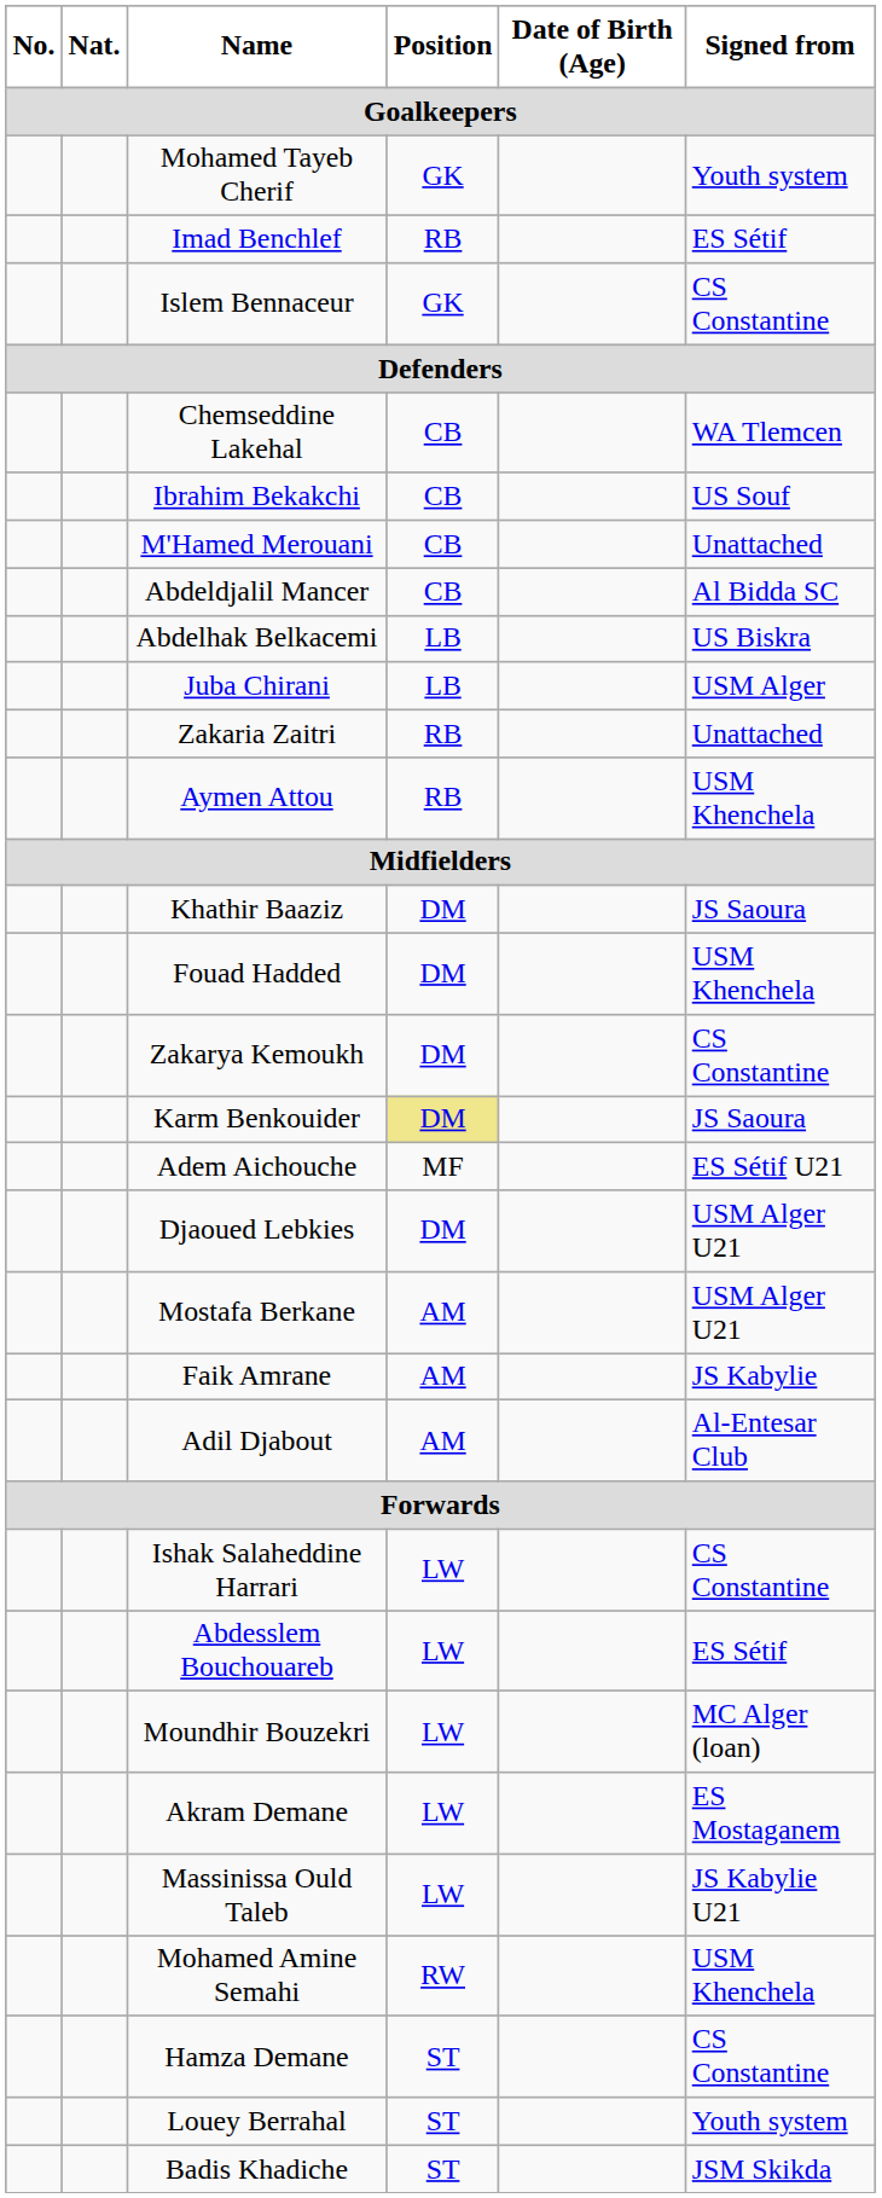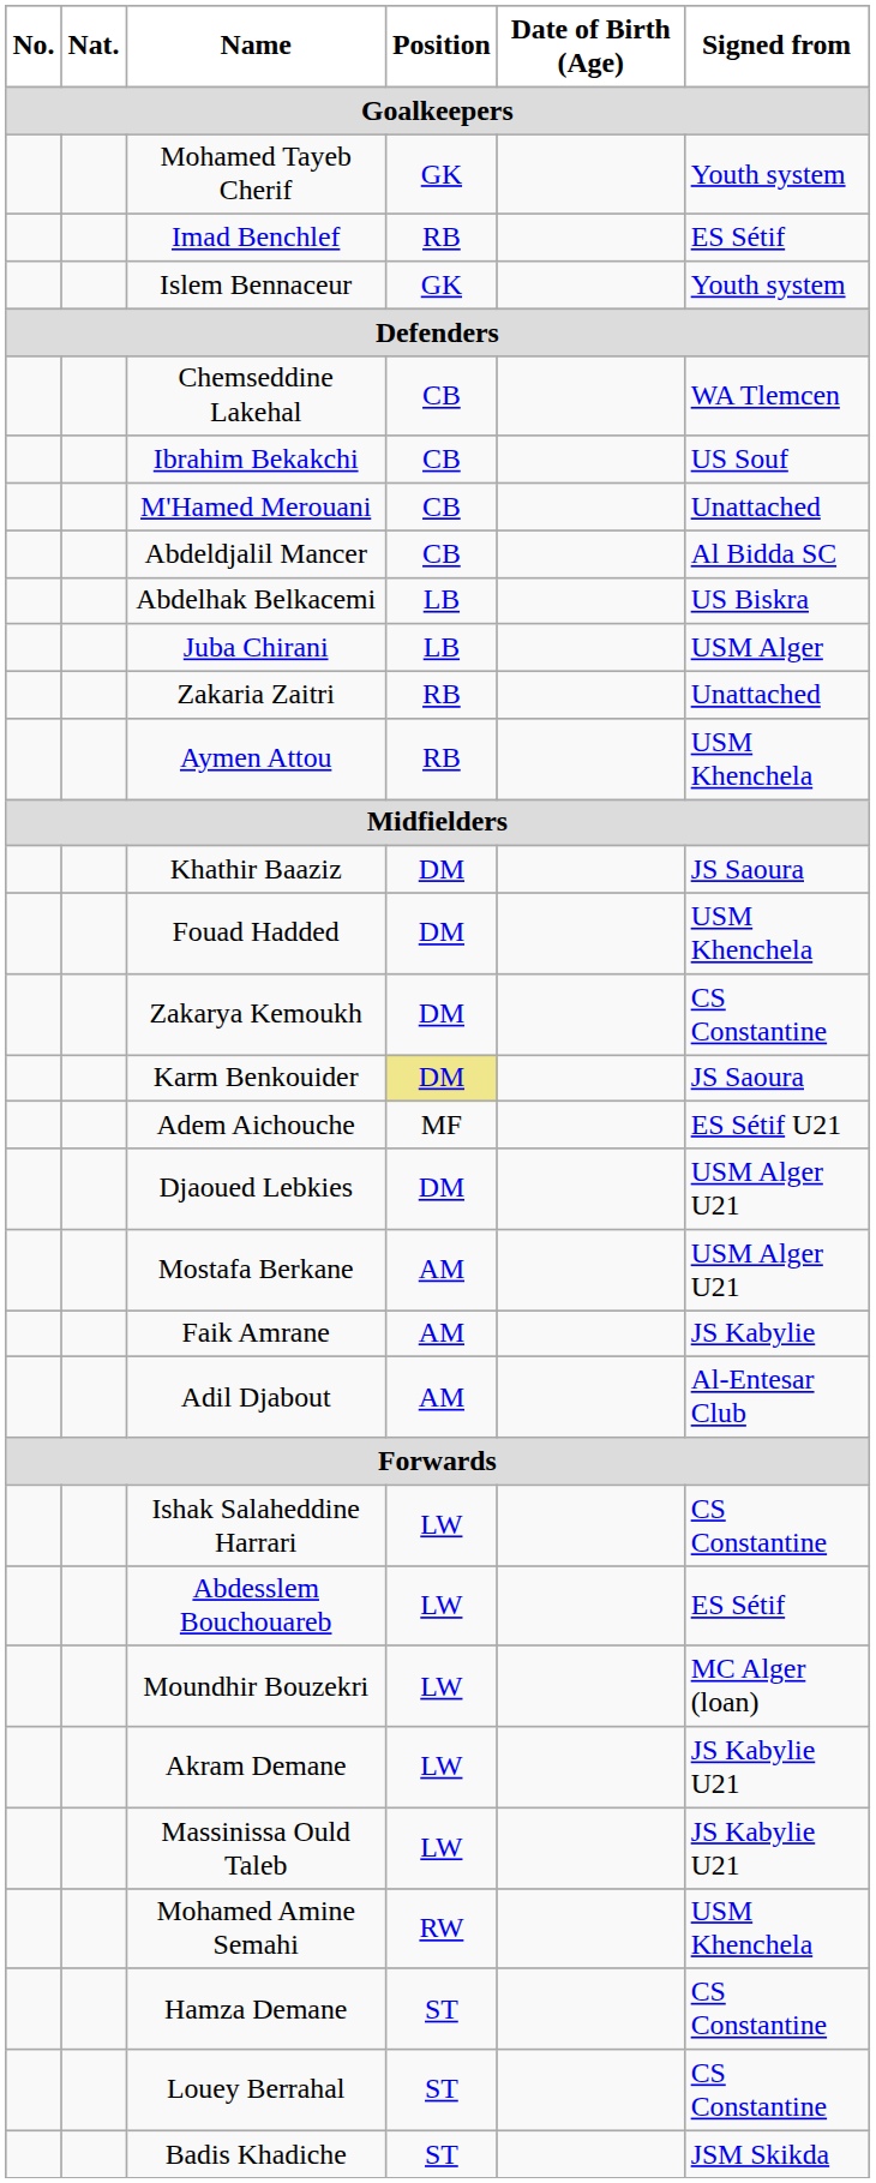 <table class="wikitable" style="text-align:center; font-size:90%; width:70%">
 <tr>
 <th style="background:white; color:black; text-align:center;">No.</th>
 <th style="background:white; color:black; text-align:center;">Nat.</th>
 <th style="background:white; color:black; text-align:center;">Name</th>
 <th style="background:white; color:black; text-align:center;">Position</th>
 <th style="background:white; color:black; text-align:center;">Date of Birth (Age)</th>
 <th style="background:white; color:black; text-align:center;">Signed from</th>
 </tr>
 <tr>
 <th colspan=10 style="background:#DCDCDC; text-align:center;">Goalkeepers</th>
 </tr>
 <tr>
 <td></td>
 <td></td>
 <td>Mohamed Tayeb Cherif</td>
 <td><a href='#'>GK</a></td>
 <td></td>
 <td style="text-align:left"> <a href='#'>Youth system</a></td>
 </tr>
 <tr>
 <td></td>
 <td></td>
 <td><a href='#'>Imad Benchlef</a></td>
 <td><a href='#'>RB</a></td>
 <td></td>
 <td style="text-align:left"> <a href='#'>ES Sétif</a></td>
 </tr>
 <tr>
 <td></td>
 <td></td>
 <td>Islem Bennaceur</td>
 <td><a href='#'>GK</a></td>
 <td></td>
-<td style="text-align:left"> <a href='#'>CS Constantine</a></td>
+<td style="text-align:left"> <a href='#'>Youth system</a></td>
 </tr>
 <tr>
 <th colspan=10 style="background:#DCDCDC; text-align:center;">Defenders</th>
 </tr>
 <tr>
 <td></td>
 <td></td>
 <td>Chemseddine Lakehal</td>
 <td><a href='#'>CB</a></td>
 <td></td>
 <td style="text-align:left"> <a href='#'>WA Tlemcen</a></td>
 </tr>
 <tr>
 <td></td>
 <td></td>
 <td><a href='#'>Ibrahim Bekakchi</a></td>
 <td><a href='#'>CB</a></td>
 <td></td>
 <td style="text-align:left"> <a href='#'>US Souf</a></td>
 </tr>
 <tr>
 <td></td>
 <td></td>
 <td><a href='#'>M'Hamed Merouani</a></td>
 <td><a href='#'>CB</a></td>
 <td></td>
 <td style="text-align:left"><a href='#'>Unattached</a></td>
 </tr>
 <tr>
 <td></td>
 <td></td>
 <td>Abdeldjalil Mancer</td>
 <td><a href='#'>CB</a></td>
 <td></td>
 <td style="text-align:left"> <a href='#'>Al Bidda SC</a></td>
 </tr>
 <tr>
 <td></td>
 <td></td>
 <td>Abdelhak Belkacemi</td>
 <td><a href='#'>LB</a></td>
 <td></td>
 <td style="text-align:left"> <a href='#'>US Biskra</a></td>
 </tr>
 <tr>
 <td></td>
 <td></td>
 <td><a href='#'>Juba Chirani</a></td>
 <td><a href='#'>LB</a></td>
 <td></td>
 <td style="text-align:left"> <a href='#'>USM Alger</a></td>
 </tr>
 <tr>
 <td></td>
 <td></td>
 <td>Zakaria Zaitri</td>
 <td><a href='#'>RB</a></td>
 <td></td>
 <td style="text-align:left"><a href='#'>Unattached</a></td>
 </tr>
 <tr>
 <td></td>
 <td></td>
 <td><a href='#'>Aymen Attou</a></td>
 <td><a href='#'>RB</a></td>
 <td></td>
 <td style="text-align:left"> <a href='#'>USM Khenchela</a></td>
 </tr>
 <tr>
 <th colspan=10 style="background:#DCDCDC; text-align:center;">Midfielders</th>
 </tr>
 <tr>
 <td></td>
 <td></td>
 <td>Khathir Baaziz</td>
 <td><a href='#'>DM</a></td>
 <td></td>
 <td style="text-align:left"> <a href='#'>JS Saoura</a></td>
 </tr>
 <tr>
 <td></td>
 <td></td>
 <td>Fouad Hadded</td>
 <td><a href='#'>DM</a></td>
 <td></td>
 <td style="text-align:left"> <a href='#'>USM Khenchela</a></td>
 </tr>
 <tr>
 <td></td>
 <td></td>
 <td>Zakarya Kemoukh</td>
 <td><a href='#'>DM</a></td>
 <td></td>
 <td style="text-align:left"> <a href='#'>CS Constantine</a></td>
 </tr>
 <tr>
 <td></td>
 <td></td>
 <td>Karm Benkouider</td>
 <td style="background: khaki;"><a href='#'>DM</a></td>
 <td></td>
 <td style="text-align:left"> <a href='#'>JS Saoura</a></td>
 </tr>
 <tr>
 <td></td>
 <td></td>
 <td>Adem Aichouche</td>
 <td>MF</td>
 <td></td>
 <td style="text-align:left"> <a href='#'>ES Sétif</a> U21</td>
 </tr>
 <tr>
 <td></td>
 <td></td>
 <td>Djaoued Lebkies</td>
 <td><a href='#'>DM</a></td>
 <td></td>
 <td style="text-align:left"> <a href='#'>USM Alger</a> U21</td>
 </tr>
 <tr>
 <td></td>
 <td></td>
 <td>Mostafa Berkane</td>
 <td><a href='#'>AM</a></td>
 <td></td>
 <td style="text-align:left"> <a href='#'>USM Alger</a> U21</td>
 </tr>
 <tr>
 <td></td>
 <td></td>
 <td>Faik Amrane</td>
 <td><a href='#'>AM</a></td>
 <td></td>
 <td style="text-align:left"> <a href='#'>JS Kabylie</a></td>
 </tr>
 <tr>
 <td></td>
 <td></td>
 <td>Adil Djabout</td>
 <td><a href='#'>AM</a></td>
 <td></td>
 <td style="text-align:left"> <a href='#'>Al-Entesar Club</a></td>
 </tr>
 <tr>
 <th colspan=10 style="background:#DCDCDC; text-align:center;">Forwards</th>
 </tr>
 <tr>
 <td></td>
 <td></td>
 <td>Ishak Salaheddine Harrari</td>
 <td><a href='#'>LW</a></td>
 <td></td>
 <td style="text-align:left"> <a href='#'>CS Constantine</a></td>
 </tr>
 <tr>
 <td></td>
 <td></td>
 <td><a href='#'>Abdesslem Bouchouareb</a></td>
 <td><a href='#'>LW</a></td>
 <td></td>
 <td style="text-align:left"> <a href='#'>ES Sétif</a></td>
 </tr>
 <tr>
 <td></td>
 <td></td>
 <td>Moundhir Bouzekri</td>
 <td><a href='#'>LW</a></td>
 <td></td>
 <td style="text-align:left"> <a href='#'>MC Alger</a> (loan)</td>
 </tr>
 <tr>
 <td></td>
 <td></td>
 <td>Akram Demane</td>
 <td><a href='#'>LW</a></td>
 <td></td>
-<td style="text-align:left"> <a href='#'>ES Mostaganem</a></td>
+<td style="text-align:left"> <a href='#'>JS Kabylie</a> U21</td>
 </tr>
 <tr>
 <td></td>
 <td></td>
 <td>Massinissa Ould Taleb</td>
 <td><a href='#'>LW</a></td>
 <td></td>
 <td style="text-align:left"> <a href='#'>JS Kabylie</a> U21</td>
 </tr>
 <tr>
 <td></td>
 <td></td>
 <td>Mohamed Amine Semahi</td>
 <td><a href='#'>RW</a></td>
 <td></td>
 <td style="text-align:left"> <a href='#'>USM Khenchela</a></td>
 </tr>
 <tr>
 <td></td>
 <td></td>
 <td>Hamza Demane</td>
 <td><a href='#'>ST</a></td>
 <td></td>
 <td style="text-align:left"> <a href='#'>CS Constantine</a></td>
 </tr>
 <tr>
 <td></td>
 <td></td>
 <td>Louey Berrahal</td>
 <td><a href='#'>ST</a></td>
 <td></td>
-<td style="text-align:left"> <a href='#'>Youth system</a></td>
+<td style="text-align:left"> <a href='#'>CS Constantine</a></td>
 </tr>
 <tr>
 <td></td>
 <td></td>
 <td>Badis Khadiche</td>
 <td><a href='#'>ST</a></td>
 <td></td>
 <td style="text-align:left"> <a href='#'>JSM Skikda</a></td>
 </tr>
 <tr>
 </tr>
 </table>
